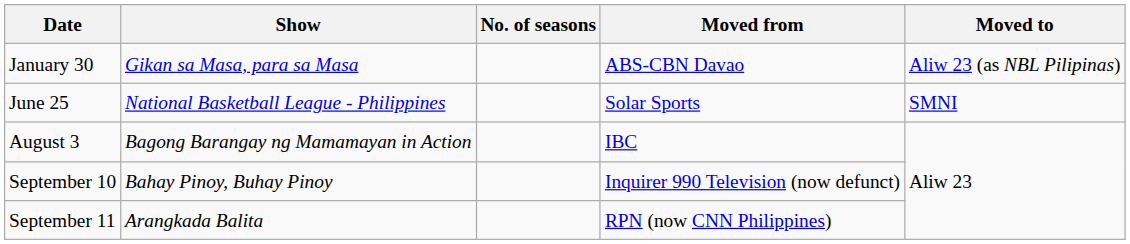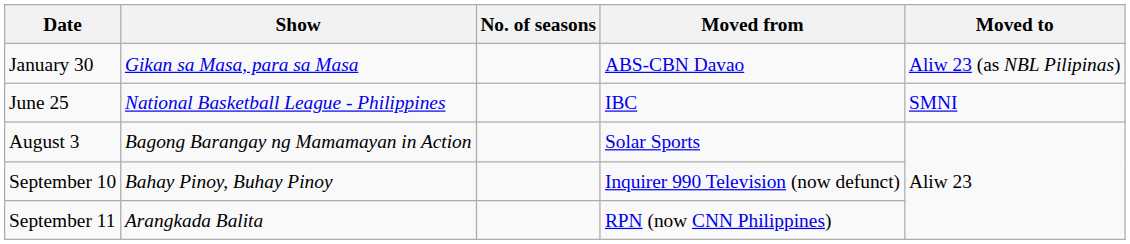 <table class="wikitable" style="text-align:left; line-height:25px; width:auto;">
 <tr>
 <th>Date</th>
 <th>Show</th>
 <th>No. of seasons</th>
 <th>Moved from</th>
 <th>Moved to</th>
 </tr>
 <tr>
 <td>January 30</td>
 <td><em><a href='#'>Gikan sa Masa, para sa Masa</a></em></td>
 <td></td>
 <td><a href='#'>ABS-CBN Davao</a></td>
 <td><a href='#'>Aliw 23</a> (as <em>NBL Pilipinas</em>)</td>
 </tr>
 <tr>
 <td>June 25</td>
 <td><em><a href='#'>National Basketball League - Philippines</a></em></td>
 <td></td>
-<td><a href='#'>Solar Sports</a></td>
+<td><a href='#'>IBC</a></td>
 <td><a href='#'>SMNI</a></td>
 </tr>
 <tr>
 <td>August 3</td>
 <td><em>Bagong Barangay ng Mamamayan in Action</em></td>
 <td></td>
-<td><a href='#'>IBC</a></td>
+<td><a href='#'>Solar Sports</a></td>
 <td rowspan="3">Aliw 23</td>
 </tr>
 <tr>
 <td>September 10</td>
 <td><em>Bahay Pinoy, Buhay Pinoy</em></td>
 <td></td>
 <td><a href='#'>Inquirer 990 Television</a> (now defunct)</td>
 </tr>
 <tr>
 <td>September 11</td>
 <td><em>Arangkada Balita</em></td>
 <td></td>
 <td><a href='#'>RPN</a> (now <a href='#'>CNN Philippines</a>)</td>
 </tr>
 </table>
